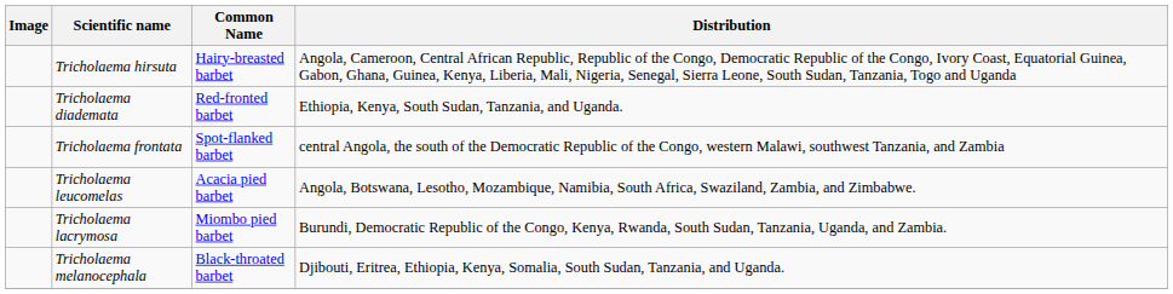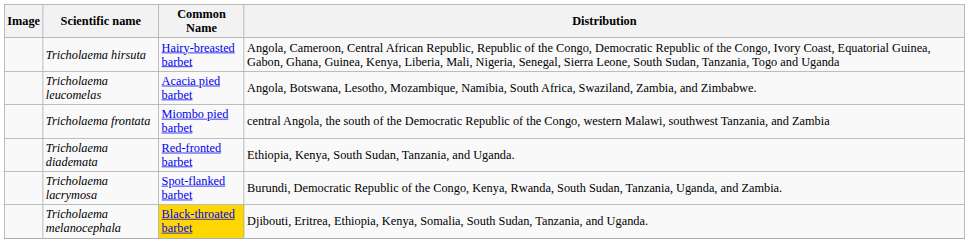 <table class="wikitable">
 <tr>
 <th>Image</th>
 <th>Scientific name</th>
 <th>Common Name</th>
 <th>Distribution</th>
 </tr>
 <tr>
 <td></td>
 <td><em>Tricholaema hirsuta</em></td>
 <td><a href='#'>Hairy-breasted barbet</a></td>
 <td>Angola, Cameroon, Central African Republic, Republic of the Congo, Democratic Republic of the Congo, Ivory Coast, Equatorial Guinea, Gabon, Ghana, Guinea, Kenya, Liberia, Mali, Nigeria, Senegal, Sierra Leone, South Sudan, Tanzania, Togo and Uganda</td>
 </tr>
 <tr>
 <td></td>
+<td><em>Tricholaema leucomelas</em></td>
+<td><a href='#'>Acacia pied barbet</a></td>
+<td>Angola, Botswana, Lesotho, Mozambique, Namibia, South Africa, Swaziland, Zambia, and Zimbabwe.</td>
+</tr>
+<tr>
+<td></td>
+<td><em>Tricholaema frontata</em></td>
+<td><a href='#'>Miombo pied barbet</a></td>
+<td>central Angola, the south of the Democratic Republic of the Congo, western Malawi, southwest Tanzania, and Zambia</td>
+</tr>
+<tr>
+<td></td>
 <td><em>Tricholaema diademata</em></td>
 <td><a href='#'>Red-fronted barbet</a></td>
 <td>Ethiopia, Kenya, South Sudan, Tanzania, and Uganda.</td>
 </tr>
 <tr>
 <td></td>
-<td><em>Tricholaema frontata</em></td>
+<td><em>Tricholaema lacrymosa</em></td>
 <td><a href='#'>Spot-flanked barbet</a></td>
-<td>central Angola, the south of the Democratic Republic of the Congo, western Malawi, southwest Tanzania, and Zambia</td>
-</tr>
-<tr>
-<td></td>
-<td><em>Tricholaema leucomelas</em></td>
-<td><a href='#'>Acacia pied barbet</a></td>
-<td>Angola, Botswana, Lesotho, Mozambique, Namibia, South Africa, Swaziland, Zambia, and Zimbabwe.</td>
-</tr>
-<tr>
-<td></td>
-<td><em>Tricholaema lacrymosa</em></td>
-<td><a href='#'>Miombo pied barbet</a></td>
 <td>Burundi, Democratic Republic of the Congo, Kenya, Rwanda, South Sudan, Tanzania, Uganda, and Zambia.</td>
 </tr>
 <tr>
 <td></td>
 <td><em>Tricholaema melanocephala</em></td>
-<td><a href='#'>Black-throated barbet</a></td>
+<td style="background: gold;"><a href='#'>Black-throated barbet</a></td>
 <td>Djibouti, Eritrea, Ethiopia, Kenya, Somalia, South Sudan, Tanzania, and Uganda.</td>
 </tr>
 <tr>
 </tr>
 </table>
